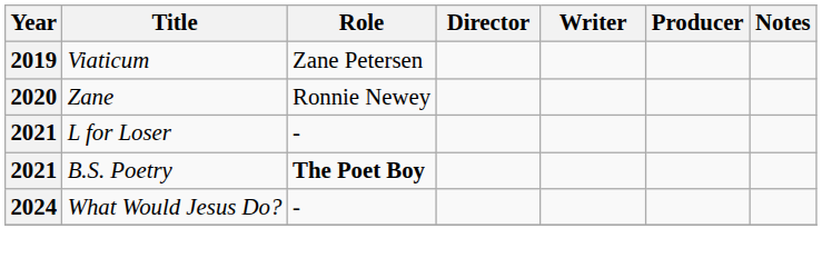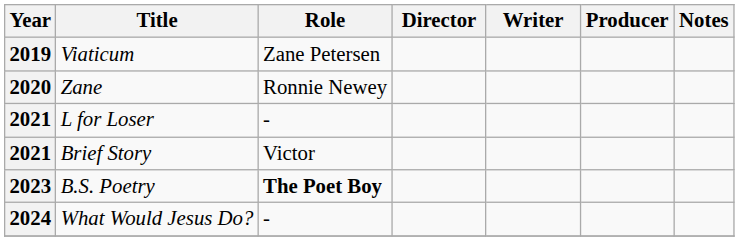 <table class="wikitable plainrowheaders sortable">
 <tr>
 <th scope="col">Year</th>
 <th scope="col">Title</th>
 <th scope="col">Role</th>
 <th scope="col" width=65>Director</th>
 <th scope="col" width=65>Writer</th>
 <th scope="col" width=65>Producer</th>
 <th scope="col" class="unsortable">Notes</th>
 </tr>
 <tr>
 <th scope="row">2019</th>
 <td><em>Viaticum</em></td>
 <td>Zane Petersen</td>
 <td></td>
 <td></td>
 <td></td>
 <td></td>
 </tr>
 <tr>
 <th scope="row">2020</th>
 <td><em>Zane</em></td>
 <td>Ronnie Newey</td>
 <td></td>
 <td></td>
 <td></td>
 </tr>
 <tr>
 <th scope="row">2021</th>
 <td><em>L for Loser</em></td>
 <td>-</td>
 <td></td>
 <td></td>
 <td></td>
 <td></td>
 </tr>
 <tr>
 <th scope="row">2021</th>
+<td><em>Brief Story</em></td>
+<td>Victor</td>
+<td></td>
+<td></td>
+<td></td>
+<td></td>
+</tr>
+<tr>
+<th scope="row">2023</th>
 <td><em>B.S. Poetry</em></td>
 <td><strong>The Poet Boy</strong></td>
 <td></td>
 <td></td>
 <td></td>
 <td></td>
 </tr>
 <tr>
 <th scope="row">2024</th>
 <td><em>What Would Jesus Do?</em></td>
 <td>-</td>
 <td></td>
 <td></td>
 <td></td>
 <td></td>
 </tr>
 <tr>
 </tr>
 </table>
